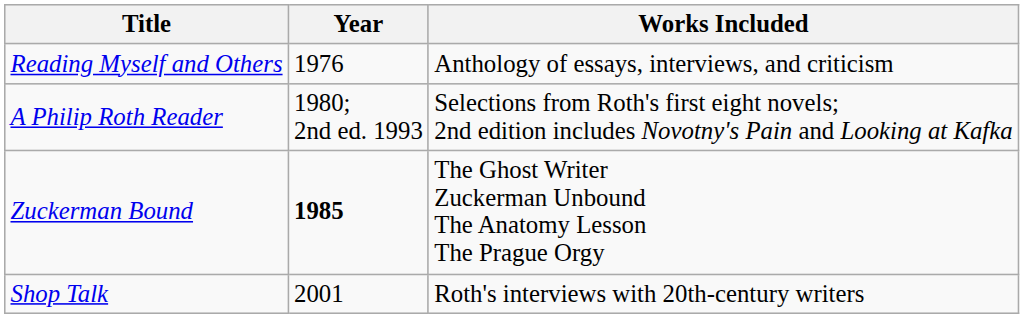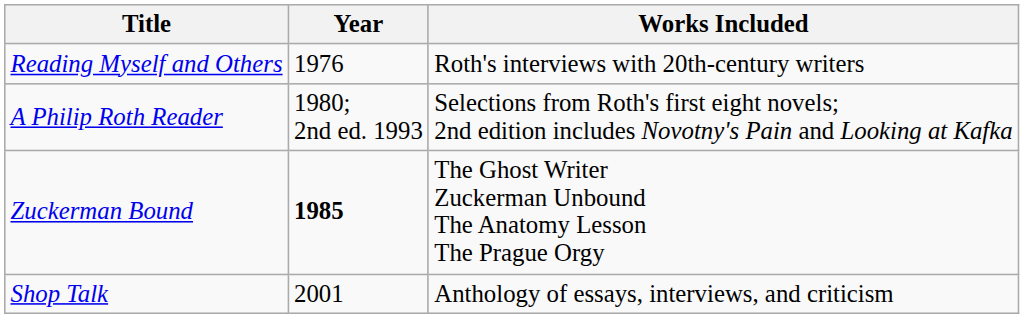 <table class="wikitable sortable">
 <tr>
 <th>Title</th>
 <th>Year</th>
 <th>Works Included</th>
 </tr>
 <tr>
 <td><em><a href='#'>Reading Myself and Others</a></em></td>
 <td>1976</td>
-<td>Anthology of essays, interviews, and criticism</td>
+<td>Roth's interviews with 20th-century writers</td>
 </tr>
 <tr>
 <td><em><a href='#'>A Philip Roth Reader</a></em></td>
 <td>1980;<br>2nd ed. 1993</td>
 <td>Selections from Roth's first eight novels;<br>2nd edition includes <em>Novotny's Pain</em> and <em>Looking at Kafka</em></td>
 </tr>
 <tr>
 <td><em><a href='#'>Zuckerman Bound</a></em></td>
 <td><strong>1985</strong></td>
 <td>The Ghost Writer<br>Zuckerman Unbound<br>The Anatomy Lesson<br>The Prague Orgy</td>
 </tr>
 <tr>
 <td><em><a href='#'>Shop Talk</a></em></td>
 <td>2001</td>
-<td>Roth's interviews with 20th-century writers</td>
+<td>Anthology of essays, interviews, and criticism</td>
 </tr>
 </table>
